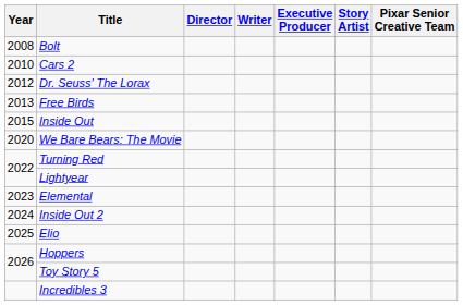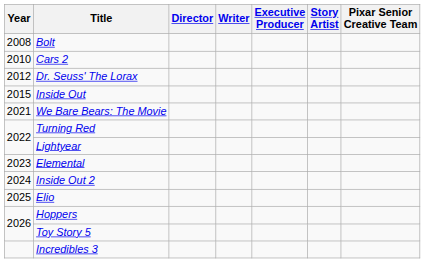 <table class="wikitable">
 <tr>
 <th>Year</th>
 <th>Title</th>
 <th><a href='#'>Director</a></th>
 <th><a href='#'>Writer</a></th>
 <th><a href='#'>Executive<br>Producer</a></th>
 <th><a href='#'>Story<br>Artist</a></th>
 <th>Pixar Senior<br>Creative Team</th>
 </tr>
 <tr>
 <td>2008</td>
 <td><em><a href='#'>Bolt</a></em></td>
 <td></td>
 <td></td>
 <td></td>
 <td></td>
 <td></td>
 </tr>
 <tr>
 <td>2010</td>
 <td><em><a href='#'>Cars 2</a></em></td>
 <td></td>
 <td></td>
 <td></td>
 <td></td>
 <td></td>
 </tr>
 <tr>
 <td>2012</td>
 <td><em><a href='#'>Dr. Seuss' The Lorax</a></em></td>
 <td></td>
 <td></td>
 <td></td>
 <td></td>
 <td></td>
 </tr>
 <tr>
-<td>2013</td>
-<td><em><a href='#'>Free Birds</a></em></td>
-<td></td>
-<td></td>
-<td></td>
-<td></td>
-<td></td>
-</tr>
-<tr>
 <td>2015</td>
 <td><em><a href='#'>Inside Out</a></em></td>
 <td></td>
 <td></td>
 <td></td>
 <td></td>
 <td></td>
 </tr>
 <tr>
-<td>2020</td>
+<td>2021</td>
 <td><em><a href='#'>We Bare Bears: The Movie</a></em></td>
 <td></td>
 <td></td>
 <td></td>
 <td></td>
 <td></td>
 </tr>
 <tr>
 <td rowspan=2>2022</td>
 <td><em><a href='#'>Turning Red</a></em></td>
 <td></td>
 <td></td>
 <td></td>
 <td></td>
 <td></td>
 </tr>
 <tr>
 <td><em><a href='#'>Lightyear</a></em></td>
 <td></td>
 <td></td>
 <td></td>
 <td></td>
 <td></td>
 </tr>
 <tr>
 <td>2023</td>
 <td><em><a href='#'>Elemental</a></em></td>
 <td></td>
 <td></td>
 <td></td>
 <td></td>
 <td></td>
 </tr>
 <tr>
 <td>2024</td>
 <td><em><a href='#'>Inside Out 2</a></em></td>
 <td></td>
 <td></td>
 <td></td>
 <td></td>
 <td></td>
 </tr>
 <tr>
 <td>2025</td>
 <td><em><a href='#'>Elio</a></em></td>
 <td></td>
 <td></td>
 <td></td>
 <td></td>
 <td></td>
 </tr>
 <tr>
 <td rowspan=2>2026</td>
 <td><em><a href='#'>Hoppers</a></em></td>
 <td></td>
 <td></td>
 <td></td>
 <td></td>
 <td></td>
 </tr>
 <tr>
 <td><em><a href='#'>Toy Story 5</a></em></td>
 <td></td>
 <td></td>
 <td></td>
 <td></td>
 <td></td>
 </tr>
 <tr>
 <td></td>
 <td><em><a href='#'>Incredibles 3</a></em></td>
 <td></td>
 <td></td>
 <td></td>
 <td></td>
 <td></td>
 </tr>
 </table>
